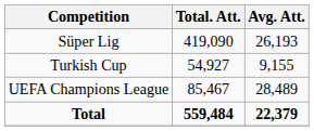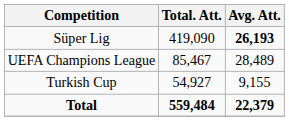 <table class="wikitable" style="text-align: center">
 <tr>
 <th>Competition</th>
 <th>Total. Att.</th>
 <th>Avg. Att.</th>
 </tr>
 <tr>
 <td>Süper Lig</td>
 <td>419,090</td>
-<td>26,193</td>
+<td><strong>26,193</strong></td>
+</tr>
+<tr>
+<td>UEFA Champions League</td>
+<td>85,467</td>
+<td>28,489</td>
 </tr>
 <tr>
 <td>Turkish Cup</td>
 <td>54,927</td>
 <td>9,155</td>
-</tr>
-<tr>
-<td>UEFA Champions League</td>
-<td>85,467</td>
-<td>28,489</td>
 </tr>
 <tr>
 <td><strong>Total</strong></td>
 <td><strong>559,484</strong></td>
 <td><strong>22,379</strong></td>
 </tr>
 <tr>
 </tr>
 </table>
